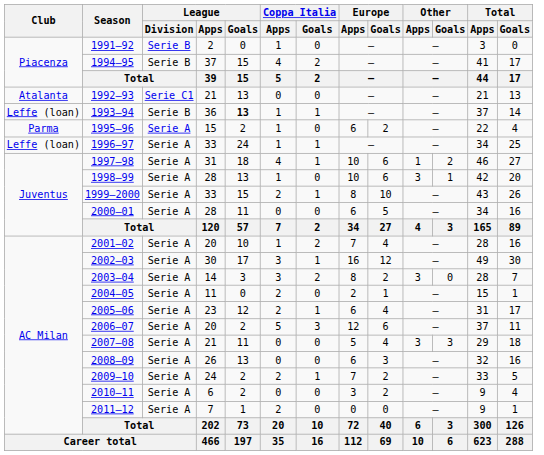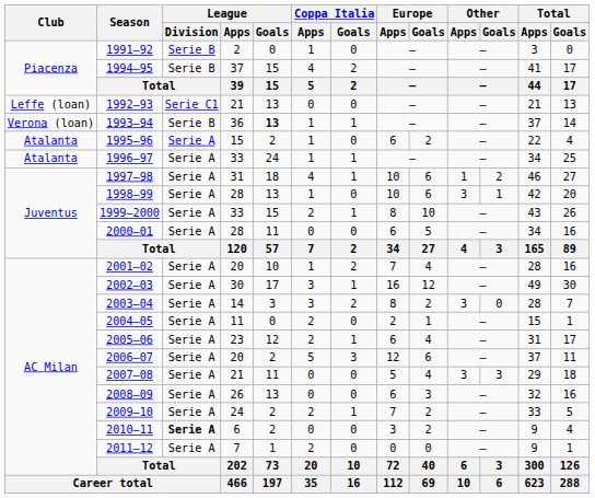 <table class=wikitable style=text-align:center>
 <tr>
 <th rowspan="2">Club</th>
 <th rowspan="2">Season</th>
 <th colspan="3">League</th>
 <th colspan="2"><a href='#'>Coppa Italia</a></th>
 <th colspan="2">Europe</th>
 <th colspan="2">Other</th>
 <th colspan="2">Total</th>
 </tr>
 <tr>
 <th>Division</th>
 <th>Apps</th>
 <th>Goals</th>
 <th>Apps</th>
 <th>Goals</th>
 <th>Apps</th>
 <th>Goals</th>
 <th>Apps</th>
 <th>Goals</th>
 <th>Apps</th>
 <th>Goals</th>
 </tr>
 <tr>
 <td rowspan="3"><a href='#'>Piacenza</a></td>
 <td><a href='#'>1991–92</a></td>
 <td><a href='#'>Serie B</a></td>
 <td>2</td>
 <td>0</td>
 <td>1</td>
 <td>0</td>
 <td colspan="2">—</td>
 <td colspan="2">—</td>
 <td>3</td>
 <td>0</td>
 </tr>
 <tr>
 <td><a href='#'>1994–95</a></td>
 <td>Serie B</td>
 <td>37</td>
 <td>15</td>
 <td>4</td>
 <td>2</td>
 <td colspan="2">—</td>
 <td colspan="2">—</td>
 <td>41</td>
 <td>17</td>
 </tr>
 <tr>
 <th colspan="2">Total</th>
 <th>39</th>
 <th>15</th>
 <th>5</th>
 <th>2</th>
 <th colspan="2">—</th>
 <th colspan="2">—</th>
 <th>44</th>
 <th>17</th>
 </tr>
 <tr>
-<td><a href='#'>Atalanta</a></td>
+<td><a href='#'>Leffe</a> (loan)</td>
 <td><a href='#'>1992–93</a></td>
 <td><a href='#'>Serie C1</a></td>
 <td>21</td>
 <td>13</td>
 <td>0</td>
 <td>0</td>
 <td colspan="2">—</td>
 <td colspan="2">—</td>
 <td>21</td>
 <td>13</td>
 </tr>
 <tr>
-<td><a href='#'>Leffe</a> (loan)</td>
+<td><a href='#'>Verona</a> (loan)</td>
 <td><a href='#'>1993–94</a></td>
 <td>Serie B</td>
 <td>36</td>
 <td><strong>13</strong></td>
 <td>1</td>
 <td>1</td>
 <td colspan="2">—</td>
 <td colspan="2">—</td>
 <td>37</td>
 <td>14</td>
 </tr>
 <tr>
-<td><a href='#'>Parma</a></td>
+<td><a href='#'>Atalanta</a></td>
 <td><a href='#'>1995–96</a></td>
 <td><a href='#'>Serie A</a></td>
 <td>15</td>
 <td>2</td>
 <td>1</td>
 <td>0</td>
 <td>6</td>
 <td>2</td>
 <td colspan="2">—</td>
 <td>22</td>
 <td>4</td>
 </tr>
 <tr>
-<td><a href='#'>Leffe</a> (loan)</td>
+<td><a href='#'>Atalanta</a></td>
 <td><a href='#'>1996–97</a></td>
 <td>Serie A</td>
 <td>33</td>
 <td>24</td>
 <td>1</td>
 <td>1</td>
 <td colspan="2">—</td>
 <td colspan="2">—</td>
 <td>34</td>
 <td>25</td>
 </tr>
 <tr>
 <td rowspan="5"><a href='#'>Juventus</a></td>
 <td><a href='#'>1997–98</a></td>
 <td>Serie A</td>
 <td>31</td>
 <td>18</td>
 <td>4</td>
 <td>1</td>
 <td>10</td>
 <td>6</td>
 <td>1</td>
 <td>2</td>
 <td>46</td>
 <td>27</td>
 </tr>
 <tr>
 <td><a href='#'>1998–99</a></td>
 <td>Serie A</td>
 <td>28</td>
 <td>13</td>
 <td>1</td>
 <td>0</td>
 <td>10</td>
 <td>6</td>
 <td>3</td>
 <td>1</td>
 <td>42</td>
 <td>20</td>
 </tr>
 <tr>
 <td><a href='#'>1999–2000</a></td>
 <td>Serie A</td>
 <td>33</td>
 <td>15</td>
 <td>2</td>
 <td>1</td>
 <td>8</td>
 <td>10</td>
 <td colspan="2">—</td>
 <td>43</td>
 <td>26</td>
 </tr>
 <tr>
 <td><a href='#'>2000–01</a></td>
 <td>Serie A</td>
 <td>28</td>
 <td>11</td>
 <td>0</td>
 <td>0</td>
 <td>6</td>
 <td>5</td>
 <td colspan="2">—</td>
 <td>34</td>
 <td>16</td>
 </tr>
 <tr>
 <th colspan="2">Total</th>
 <th>120</th>
 <th>57</th>
 <th>7</th>
 <th>2</th>
 <th>34</th>
 <th>27</th>
 <th>4</th>
 <th>3</th>
 <th>165</th>
 <th>89</th>
 </tr>
 <tr>
 <td rowspan="12"><a href='#'>AC Milan</a></td>
 <td><a href='#'>2001–02</a></td>
 <td>Serie A</td>
 <td>20</td>
 <td>10</td>
 <td>1</td>
 <td>2</td>
 <td>7</td>
 <td>4</td>
 <td colspan="2">—</td>
 <td>28</td>
 <td>16</td>
 </tr>
 <tr>
 <td><a href='#'>2002–03</a></td>
 <td>Serie A</td>
 <td>30</td>
 <td>17</td>
 <td>3</td>
 <td>1</td>
 <td>16</td>
 <td>12</td>
 <td colspan="2">—</td>
 <td>49</td>
 <td>30</td>
 </tr>
 <tr>
 <td><a href='#'>2003–04</a></td>
 <td>Serie A</td>
 <td>14</td>
 <td>3</td>
 <td>3</td>
 <td>2</td>
 <td>8</td>
 <td>2</td>
 <td>3</td>
 <td>0</td>
 <td>28</td>
 <td>7</td>
 </tr>
 <tr>
 <td><a href='#'>2004–05</a></td>
 <td>Serie A</td>
 <td>11</td>
 <td>0</td>
 <td>2</td>
 <td>0</td>
 <td>2</td>
 <td>1</td>
 <td colspan="2">—</td>
 <td>15</td>
 <td>1</td>
 </tr>
 <tr>
 <td><a href='#'>2005–06</a></td>
 <td>Serie A</td>
 <td>23</td>
 <td>12</td>
 <td>2</td>
 <td>1</td>
 <td>6</td>
 <td>4</td>
 <td colspan="2">—</td>
 <td>31</td>
 <td>17</td>
 </tr>
 <tr>
 <td><a href='#'>2006–07</a></td>
 <td>Serie A</td>
 <td>20</td>
 <td>2</td>
 <td>5</td>
 <td>3</td>
 <td>12</td>
 <td>6</td>
 <td colspan="2">—</td>
 <td>37</td>
 <td>11</td>
 </tr>
 <tr>
 <td><a href='#'>2007–08</a></td>
 <td>Serie A</td>
 <td>21</td>
 <td>11</td>
 <td>0</td>
 <td>0</td>
 <td>5</td>
 <td>4</td>
 <td>3</td>
 <td>3</td>
 <td>29</td>
 <td>18</td>
 </tr>
 <tr>
 <td><a href='#'>2008–09</a></td>
 <td>Serie A</td>
 <td>26</td>
 <td>13</td>
 <td>0</td>
 <td>0</td>
 <td>6</td>
 <td>3</td>
 <td colspan="2">—</td>
 <td>32</td>
 <td>16</td>
 </tr>
 <tr>
 <td><a href='#'>2009–10</a></td>
 <td>Serie A</td>
 <td>24</td>
 <td>2</td>
 <td>2</td>
 <td>1</td>
 <td>7</td>
 <td>2</td>
 <td colspan="2">—</td>
 <td>33</td>
 <td>5</td>
 </tr>
 <tr>
 <td><a href='#'>2010–11</a></td>
-<td>Serie A</td>
+<td><strong>Serie A</strong></td>
 <td>6</td>
 <td>2</td>
 <td>0</td>
 <td>0</td>
 <td>3</td>
 <td>2</td>
 <td colspan="2">—</td>
 <td>9</td>
 <td>4</td>
 </tr>
 <tr>
 <td><a href='#'>2011–12</a></td>
 <td>Serie A</td>
 <td>7</td>
 <td>1</td>
 <td>2</td>
 <td>0</td>
 <td>0</td>
 <td>0</td>
 <td colspan="2">—</td>
 <td>9</td>
 <td>1</td>
 </tr>
 <tr>
 <th colspan="2">Total</th>
 <th>202</th>
 <th>73</th>
 <th>20</th>
 <th>10</th>
 <th>72</th>
 <th>40</th>
 <th>6</th>
 <th>3</th>
 <th>300</th>
 <th>126</th>
 </tr>
 <tr>
 <th colspan="3">Career total</th>
 <th>466</th>
 <th>197</th>
 <th>35</th>
 <th>16</th>
 <th>112</th>
 <th>69</th>
 <th>10</th>
 <th>6</th>
 <th>623</th>
 <th>288</th>
 </tr>
 </table>
